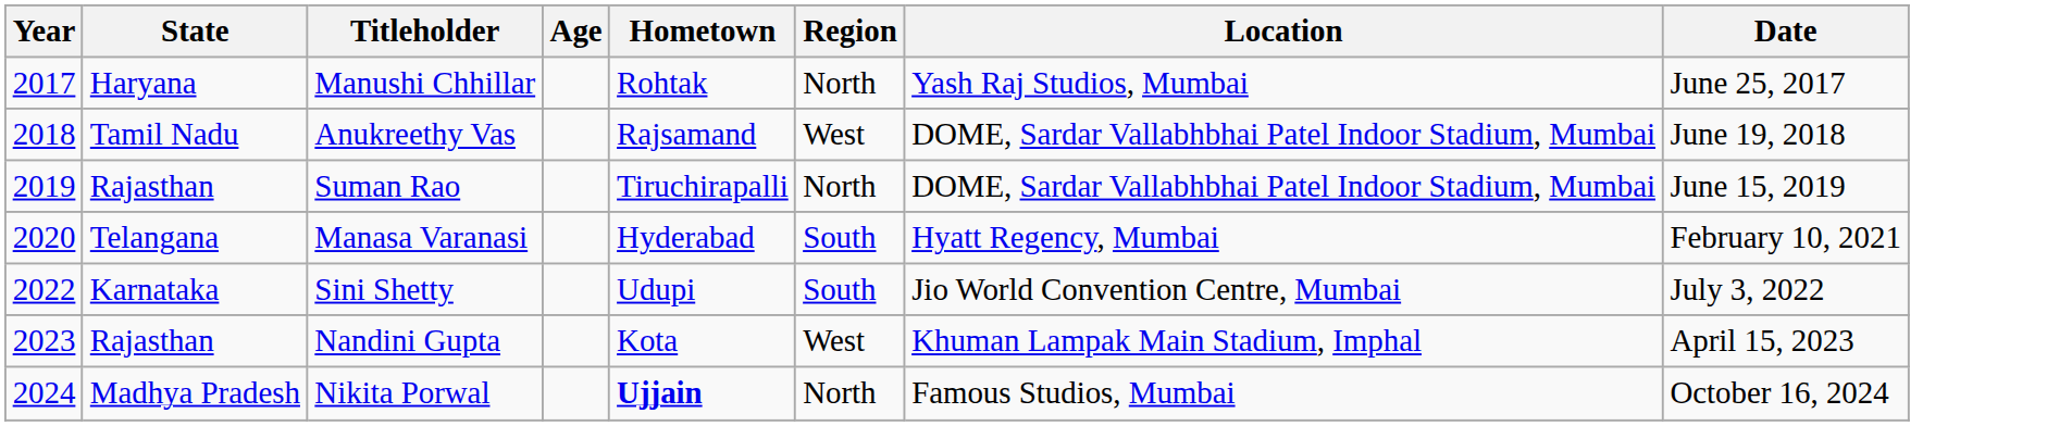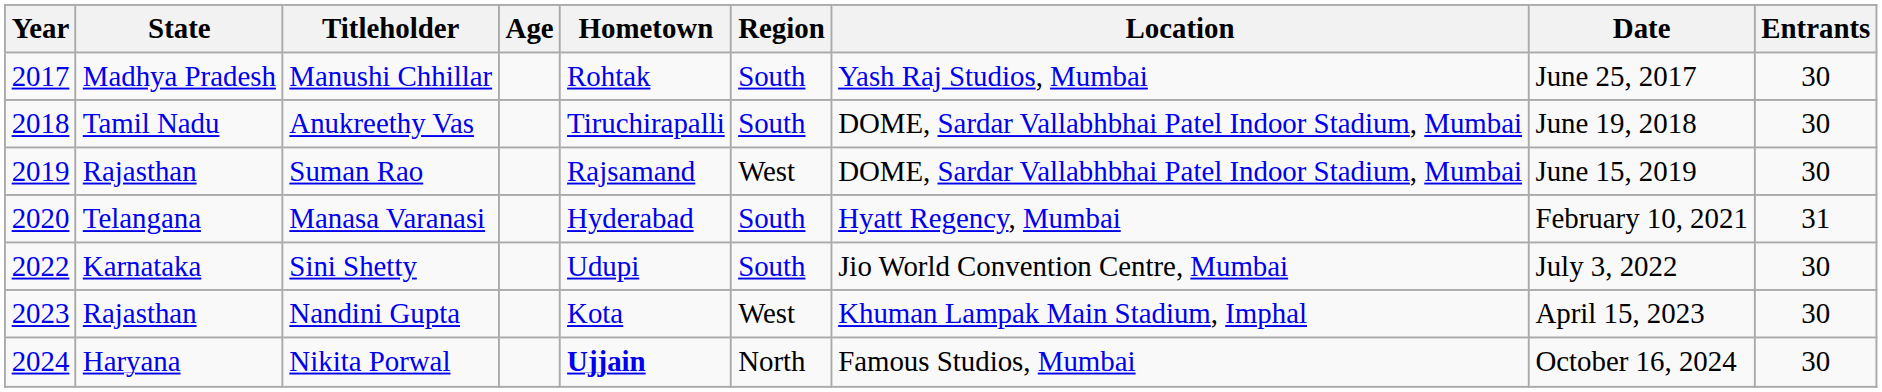 <table class="wikitable sortable" style="font-size: 95%;">
 <tr>
 <th>Year</th>
 <th>State</th>
 <th>Titleholder</th>
 <th>Age</th>
 <th>Hometown</th>
 <th>Region</th>
 <th>Location</th>
 <th>Date</th>
+<th>Entrants</th>
 </tr>
 <tr>
 <td><a href='#'>2017</a></td>
-<td><a href='#'>Haryana</a></td>
+<td><a href='#'>Madhya Pradesh</a></td>
 <td><a href='#'>Manushi Chhillar</a></td>
 <td></td>
 <td><a href='#'>Rohtak</a></td>
-<td>North</td>
+<td><a href='#'>South</a></td>
 <td><a href='#'>Yash Raj Studios</a>, <a href='#'>Mumbai</a></td>
 <td>June 25, 2017</td>
+<td align=center>30</td>
 </tr>
 <tr>
 <td><a href='#'>2018</a></td>
 <td><a href='#'>Tamil Nadu</a></td>
 <td><a href='#'>Anukreethy Vas</a></td>
 <td></td>
-<td><a href='#'>Rajsamand</a></td>
-<td>West</td>
+<td><a href='#'>Tiruchirapalli</a></td>
+<td><a href='#'>South</a></td>
 <td>DOME, <a href='#'>Sardar Vallabhbhai Patel Indoor Stadium</a>, <a href='#'>Mumbai</a></td>
 <td>June 19, 2018</td>
+<td align=center>30</td>
 </tr>
 <tr>
 <td><a href='#'>2019</a></td>
 <td><a href='#'>Rajasthan</a></td>
 <td><a href='#'>Suman Rao</a></td>
 <td></td>
-<td><a href='#'>Tiruchirapalli</a></td>
-<td>North</td>
+<td><a href='#'>Rajsamand</a></td>
+<td>West</td>
 <td>DOME, <a href='#'>Sardar Vallabhbhai Patel Indoor Stadium</a>, <a href='#'>Mumbai</a></td>
 <td>June 15, 2019</td>
+<td align=center>30</td>
 </tr>
 <tr>
 <td><a href='#'>2020</a></td>
 <td><a href='#'>Telangana</a></td>
 <td><a href='#'>Manasa Varanasi</a></td>
 <td></td>
 <td><a href='#'>Hyderabad</a></td>
 <td><a href='#'>South</a></td>
 <td><a href='#'>Hyatt Regency</a>, <a href='#'>Mumbai</a></td>
 <td>February 10, 2021</td>
+<td align=center>31</td>
 </tr>
 <tr>
 <td><a href='#'>2022</a></td>
 <td><a href='#'>Karnataka</a></td>
 <td><a href='#'>Sini Shetty</a></td>
 <td></td>
 <td><a href='#'>Udupi</a></td>
 <td><a href='#'>South</a></td>
 <td>Jio World Convention Centre, <a href='#'>Mumbai</a></td>
 <td>July 3, 2022</td>
+<td align=center>30</td>
 </tr>
 <tr>
 <td><a href='#'>2023</a></td>
 <td><a href='#'>Rajasthan</a></td>
 <td><a href='#'>Nandini Gupta</a></td>
 <td></td>
 <td><a href='#'>Kota</a></td>
 <td>West</td>
 <td><a href='#'>Khuman Lampak Main Stadium</a>, <a href='#'>Imphal</a></td>
 <td>April 15, 2023</td>
+<td align=center>30</td>
 </tr>
 <tr>
 <td><a href='#'>2024</a></td>
-<td><a href='#'>Madhya Pradesh</a></td>
+<td><a href='#'>Haryana</a></td>
 <td><a href='#'>Nikita Porwal</a></td>
 <td></td>
 <td><strong><a href='#'>Ujjain</a></strong></td>
 <td>North</td>
 <td>Famous Studios, <a href='#'>Mumbai</a></td>
 <td>October 16, 2024</td>
+<td align=center>30</td>
 </tr>
 </table>
